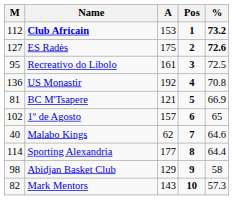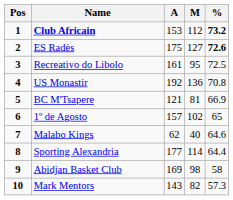 <table class="wikitable" style="text-align:center; font-size:90%;">
 <tr>
-<th width=20px>M</th>
+<th width=30px>Pos</th>
 <th width=175px>Name</th>
 <th width=20px>A</th>
-<th width=30px>Pos</th>
+<th width=20px>M</th>
 <th width=25px>%</th>
 </tr>
 <tr>
-<td>112</td>
+<td><strong>1</strong></td>
 <td align=left> <strong><a href='#'>Club Africain</a></strong></td>
 <td>153</td>
-<td><strong>1</strong></td>
+<td>112</td>
 <td><strong>73.2</strong></td>
 </tr>
 <tr>
-<td>127</td>
+<td><strong>2</strong></td>
 <td align=left> <a href='#'>ES Radès</a></td>
 <td>175</td>
-<td><strong>2</strong></td>
+<td>127</td>
 <td><strong>72.6</strong></td>
 </tr>
 <tr>
-<td>95</td>
+<td><strong>3</strong></td>
 <td align=left> <a href='#'>Recreativo do Libolo</a></td>
 <td>161</td>
-<td><strong>3</strong></td>
+<td>95</td>
 <td>72.5</td>
 </tr>
 <tr>
-<td>136</td>
+<td><strong>4</strong></td>
 <td align=left> <a href='#'>US Monastir</a></td>
 <td>192</td>
-<td><strong>4</strong></td>
+<td>136</td>
 <td>70.8</td>
 </tr>
 <tr>
-<td>81</td>
+<td><strong>5</strong></td>
 <td align=left> <a href='#'>BC M'Tsapere</a></td>
 <td>121</td>
-<td><strong>5</strong></td>
+<td>81</td>
 <td>66.9</td>
 </tr>
 <tr>
-<td>102</td>
+<td><strong>6</strong></td>
 <td align=left> <a href='#'>1º de Agosto</a></td>
 <td>157</td>
-<td><strong>6</strong></td>
+<td>102</td>
 <td>65</td>
 </tr>
 <tr>
-<td>40</td>
+<td><strong>7</strong></td>
 <td align=left> <a href='#'>Malabo Kings</a></td>
 <td>62</td>
-<td><strong>7</strong></td>
+<td>40</td>
 <td>64.6</td>
 </tr>
 <tr>
-<td>114</td>
+<td><strong>8</strong></td>
 <td align=left> <a href='#'>Sporting Alexandria</a></td>
 <td>177</td>
-<td><strong>8</strong></td>
+<td>114</td>
 <td>64.4</td>
 </tr>
 <tr>
+<td><strong>9</strong></td>
+<td align=left> <a href='#'>Abidjan Basket Club</a></td>
+<td>169</td>
 <td>98</td>
-<td align=left> <a href='#'>Abidjan Basket Club</a></td>
-<td>129</td>
-<td><strong>9</strong></td>
 <td>58</td>
 </tr>
 <tr>
-<td>82</td>
+<td><strong>10</strong></td>
 <td align=left> <a href='#'>Mark Mentors</a></td>
 <td>143</td>
-<td><strong>10</strong></td>
+<td>82</td>
 <td>57.3</td>
 </tr>
 </table>
